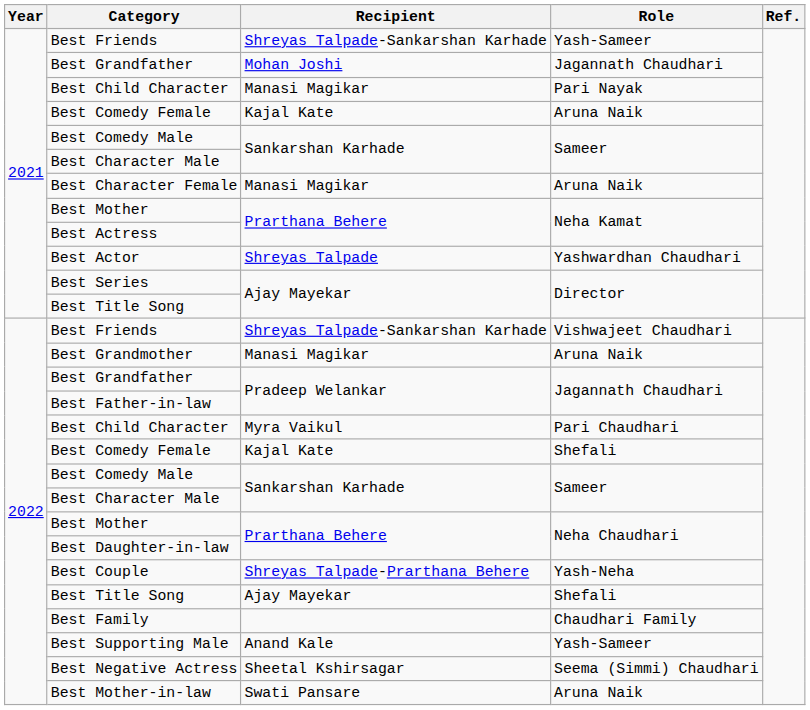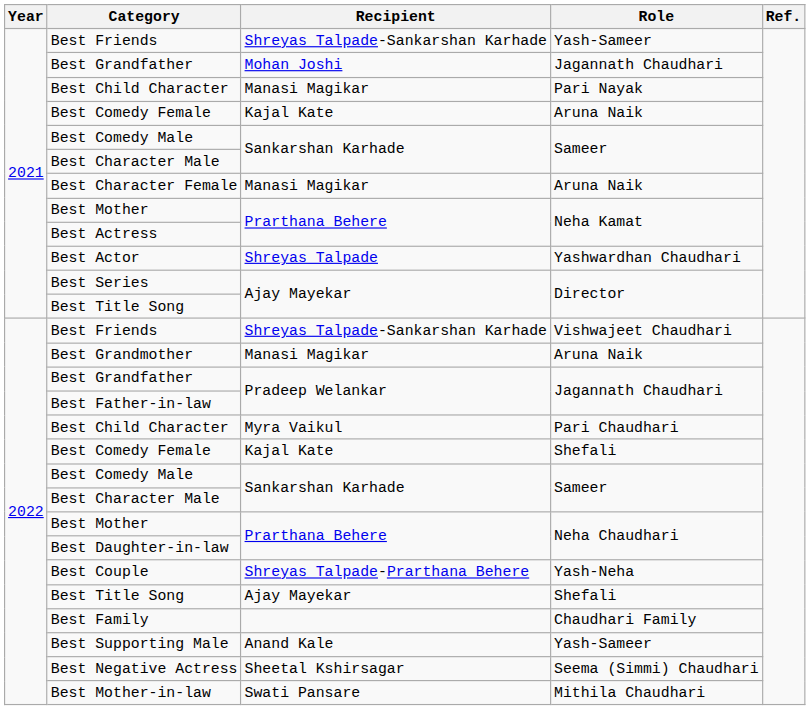 <table class="wikitable">
 <tr>
 <th>Year</th>
 <th>Category</th>
 <th>Recipient</th>
 <th>Role</th>
 <th>Ref.</th>
 </tr>
 <tr>
 <td rowspan="12"><a href='#'>2021</a></td>
 <td>Best Friends</td>
 <td><a href='#'>Shreyas Talpade</a>-Sankarshan Karhade</td>
 <td>Yash-Sameer</td>
 <td rowspan="12"></td>
 </tr>
 <tr>
 <td>Best Grandfather</td>
 <td><a href='#'>Mohan Joshi</a></td>
 <td>Jagannath Chaudhari</td>
 </tr>
 <tr>
 <td>Best Child Character</td>
 <td>Manasi Magikar</td>
 <td>Pari Nayak</td>
 </tr>
 <tr>
 <td>Best Comedy Female</td>
 <td>Kajal Kate</td>
 <td>Aruna Naik</td>
 </tr>
 <tr>
 <td>Best Comedy Male</td>
 <td rowspan="2">Sankarshan Karhade</td>
 <td rowspan="2">Sameer</td>
 </tr>
 <tr>
 <td>Best Character Male</td>
 </tr>
 <tr>
 <td>Best Character Female</td>
 <td>Manasi Magikar</td>
 <td>Aruna Naik</td>
 </tr>
 <tr>
 <td>Best Mother</td>
 <td rowspan="2"><a href='#'>Prarthana Behere</a></td>
 <td rowspan="2">Neha Kamat</td>
 </tr>
 <tr>
 <td>Best Actress</td>
 </tr>
 <tr>
 <td>Best Actor</td>
 <td><a href='#'>Shreyas Talpade</a></td>
 <td>Yashwardhan Chaudhari</td>
 </tr>
 <tr>
 <td>Best Series</td>
 <td rowspan="2">Ajay Mayekar</td>
 <td rowspan="2">Director</td>
 </tr>
 <tr>
 <td>Best Title Song</td>
 </tr>
 <tr>
 <td rowspan="16"><a href='#'>2022</a></td>
 <td>Best Friends</td>
 <td><a href='#'>Shreyas Talpade</a>-Sankarshan Karhade</td>
 <td>Vishwajeet Chaudhari</td>
 <td rowspan="16"></td>
 </tr>
 <tr>
 <td>Best Grandmother</td>
 <td>Manasi Magikar</td>
 <td>Aruna Naik</td>
 </tr>
 <tr>
 <td>Best Grandfather</td>
 <td rowspan="2">Pradeep Welankar</td>
 <td rowspan="2">Jagannath Chaudhari</td>
 </tr>
 <tr>
 <td>Best Father-in-law</td>
 </tr>
 <tr>
 <td>Best Child Character</td>
 <td>Myra Vaikul</td>
 <td>Pari Chaudhari</td>
 </tr>
 <tr>
 <td>Best Comedy Female</td>
 <td>Kajal Kate</td>
 <td>Shefali</td>
 </tr>
 <tr>
 <td>Best Comedy Male</td>
 <td rowspan="2">Sankarshan Karhade</td>
 <td rowspan="2">Sameer</td>
 </tr>
 <tr>
 <td>Best Character Male</td>
 </tr>
 <tr>
 <td>Best Mother</td>
 <td rowspan="2"><a href='#'>Prarthana Behere</a></td>
 <td rowspan="2">Neha Chaudhari</td>
 </tr>
 <tr>
 <td>Best Daughter-in-law</td>
 </tr>
 <tr>
 <td>Best Couple</td>
 <td><a href='#'>Shreyas Talpade</a>-<a href='#'>Prarthana Behere</a></td>
 <td>Yash-Neha</td>
 </tr>
 <tr>
 <td>Best Title Song</td>
 <td>Ajay Mayekar</td>
 <td>Shefali</td>
 </tr>
 <tr>
 <td>Best Family</td>
 <td></td>
 <td>Chaudhari Family</td>
 </tr>
 <tr>
 <td>Best Supporting Male</td>
 <td>Anand Kale</td>
 <td>Yash-Sameer</td>
 </tr>
 <tr>
 <td>Best Negative Actress</td>
 <td>Sheetal Kshirsagar</td>
 <td>Seema (Simmi) Chaudhari</td>
 </tr>
 <tr>
 <td>Best Mother-in-law</td>
 <td>Swati Pansare</td>
-<td>Aruna Naik</td>
+<td>Mithila Chaudhari</td>
 </tr>
 </table>
